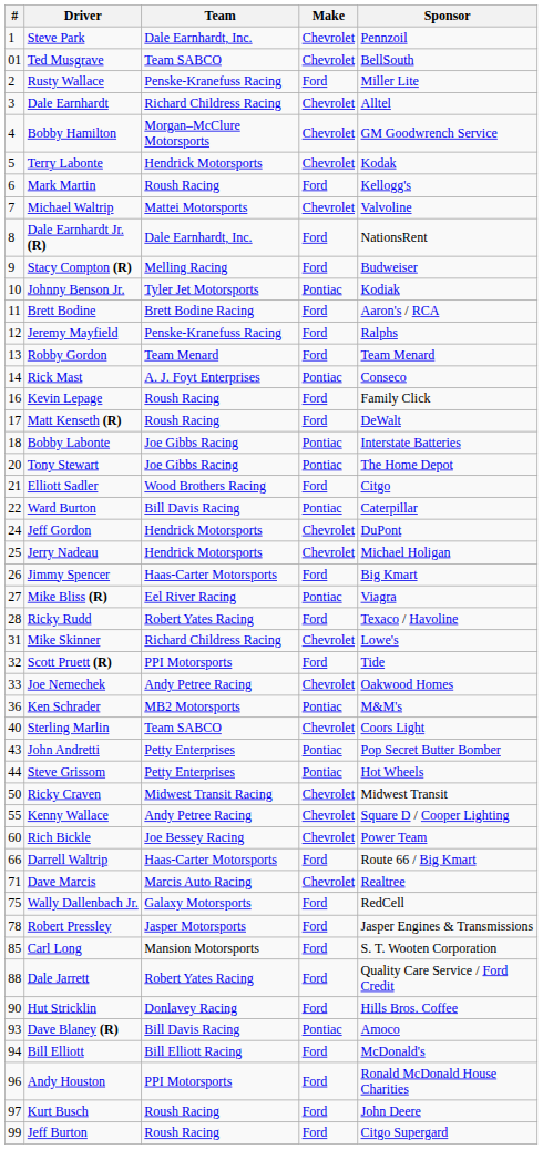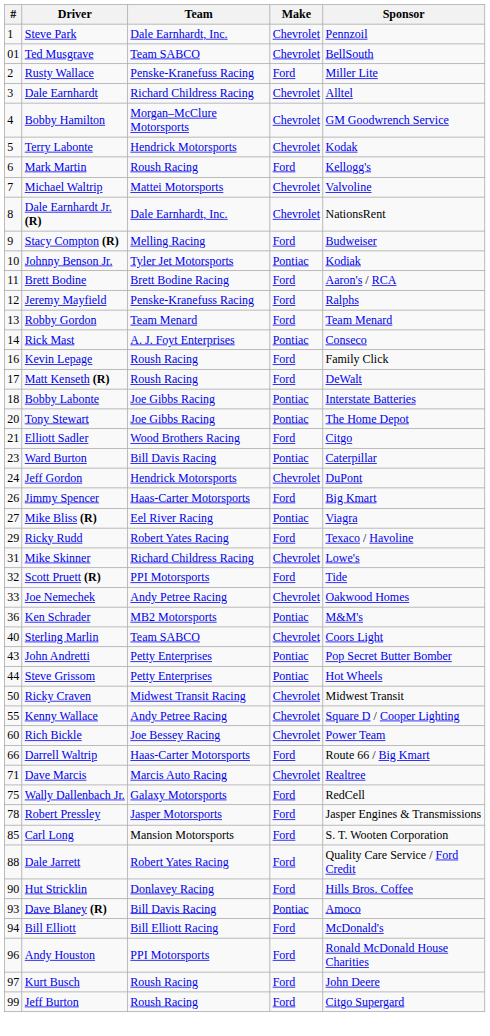 <table class="wikitable" style="font-size:95%">
 <tr>
 <th>#</th>
 <th>Driver</th>
 <th>Team</th>
 <th>Make</th>
 <th>Sponsor</th>
 </tr>
 <tr>
 <td>1</td>
 <td><a href='#'>Steve Park</a></td>
 <td><a href='#'>Dale Earnhardt, Inc.</a></td>
 <td><a href='#'>Chevrolet</a></td>
 <td><a href='#'>Pennzoil</a></td>
 </tr>
 <tr>
 <td>01</td>
 <td><a href='#'>Ted Musgrave</a></td>
 <td><a href='#'>Team SABCO</a></td>
 <td><a href='#'>Chevrolet</a></td>
 <td><a href='#'>BellSouth</a></td>
 </tr>
 <tr>
 <td>2</td>
 <td><a href='#'>Rusty Wallace</a></td>
 <td><a href='#'>Penske-Kranefuss Racing</a></td>
 <td><a href='#'>Ford</a></td>
 <td><a href='#'>Miller Lite</a></td>
 </tr>
 <tr>
 <td>3</td>
 <td><a href='#'>Dale Earnhardt</a></td>
 <td><a href='#'>Richard Childress Racing</a></td>
 <td><a href='#'>Chevrolet</a></td>
 <td><a href='#'>Alltel</a></td>
 </tr>
 <tr>
 <td>4</td>
 <td><a href='#'>Bobby Hamilton</a></td>
 <td><a href='#'>Morgan–McClure Motorsports</a></td>
 <td><a href='#'>Chevrolet</a></td>
 <td><a href='#'>GM Goodwrench Service</a></td>
 </tr>
 <tr>
 <td>5</td>
 <td><a href='#'>Terry Labonte</a></td>
 <td><a href='#'>Hendrick Motorsports</a></td>
 <td><a href='#'>Chevrolet</a></td>
 <td><a href='#'>Kodak</a></td>
 </tr>
 <tr>
 <td>6</td>
 <td><a href='#'>Mark Martin</a></td>
 <td><a href='#'>Roush Racing</a></td>
 <td><a href='#'>Ford</a></td>
 <td><a href='#'>Kellogg's</a></td>
 </tr>
 <tr>
 <td>7</td>
 <td><a href='#'>Michael Waltrip</a></td>
 <td><a href='#'>Mattei Motorsports</a></td>
 <td><a href='#'>Chevrolet</a></td>
 <td><a href='#'>Valvoline</a></td>
 </tr>
 <tr>
 <td>8</td>
 <td><a href='#'>Dale Earnhardt Jr.</a> <strong>(R)</strong></td>
 <td><a href='#'>Dale Earnhardt, Inc.</a></td>
-<td><a href='#'>Ford</a></td>
+<td><a href='#'>Chevrolet</a></td>
 <td>NationsRent</td>
 </tr>
 <tr>
 <td>9</td>
 <td><a href='#'>Stacy Compton</a> <strong>(R)</strong></td>
 <td><a href='#'>Melling Racing</a></td>
 <td><a href='#'>Ford</a></td>
 <td><a href='#'>Budweiser</a></td>
 </tr>
 <tr>
 <td>10</td>
 <td><a href='#'>Johnny Benson Jr.</a></td>
 <td><a href='#'>Tyler Jet Motorsports</a></td>
 <td><a href='#'>Pontiac</a></td>
 <td><a href='#'>Kodiak</a></td>
 </tr>
 <tr>
 <td>11</td>
 <td><a href='#'>Brett Bodine</a></td>
 <td><a href='#'>Brett Bodine Racing</a></td>
 <td><a href='#'>Ford</a></td>
 <td><a href='#'>Aaron's</a> / <a href='#'>RCA</a></td>
 </tr>
 <tr>
 <td>12</td>
 <td><a href='#'>Jeremy Mayfield</a></td>
 <td><a href='#'>Penske-Kranefuss Racing</a></td>
 <td><a href='#'>Ford</a></td>
 <td><a href='#'>Ralphs</a></td>
 </tr>
 <tr>
 <td>13</td>
 <td><a href='#'>Robby Gordon</a></td>
 <td><a href='#'>Team Menard</a></td>
 <td><a href='#'>Ford</a></td>
 <td><a href='#'>Team Menard</a></td>
 </tr>
 <tr>
 <td>14</td>
 <td><a href='#'>Rick Mast</a></td>
 <td><a href='#'>A. J. Foyt Enterprises</a></td>
 <td><a href='#'>Pontiac</a></td>
 <td><a href='#'>Conseco</a></td>
 </tr>
 <tr>
 <td>16</td>
 <td><a href='#'>Kevin Lepage</a></td>
 <td><a href='#'>Roush Racing</a></td>
 <td><a href='#'>Ford</a></td>
 <td>Family Click</td>
 </tr>
 <tr>
 <td>17</td>
 <td><a href='#'>Matt Kenseth</a> <strong>(R)</strong></td>
 <td><a href='#'>Roush Racing</a></td>
 <td><a href='#'>Ford</a></td>
 <td><a href='#'>DeWalt</a></td>
 </tr>
 <tr>
 <td>18</td>
 <td><a href='#'>Bobby Labonte</a></td>
 <td><a href='#'>Joe Gibbs Racing</a></td>
 <td><a href='#'>Pontiac</a></td>
 <td><a href='#'>Interstate Batteries</a></td>
 </tr>
 <tr>
 <td>20</td>
 <td><a href='#'>Tony Stewart</a></td>
 <td><a href='#'>Joe Gibbs Racing</a></td>
 <td><a href='#'>Pontiac</a></td>
 <td><a href='#'>The Home Depot</a></td>
 </tr>
 <tr>
 <td>21</td>
 <td><a href='#'>Elliott Sadler</a></td>
 <td><a href='#'>Wood Brothers Racing</a></td>
 <td><a href='#'>Ford</a></td>
 <td><a href='#'>Citgo</a></td>
 </tr>
 <tr>
-<td>22</td>
+<td>23</td>
 <td><a href='#'>Ward Burton</a></td>
 <td><a href='#'>Bill Davis Racing</a></td>
 <td><a href='#'>Pontiac</a></td>
 <td><a href='#'>Caterpillar</a></td>
 </tr>
 <tr>
 <td>24</td>
 <td><a href='#'>Jeff Gordon</a></td>
 <td><a href='#'>Hendrick Motorsports</a></td>
 <td><a href='#'>Chevrolet</a></td>
 <td><a href='#'>DuPont</a></td>
-</tr>
-<tr>
-<td>25</td>
-<td><a href='#'>Jerry Nadeau</a></td>
-<td><a href='#'>Hendrick Motorsports</a></td>
-<td><a href='#'>Chevrolet</a></td>
-<td><a href='#'>Michael Holigan</a></td>
 </tr>
 <tr>
 <td>26</td>
 <td><a href='#'>Jimmy Spencer</a></td>
 <td><a href='#'>Haas-Carter Motorsports</a></td>
 <td><a href='#'>Ford</a></td>
 <td><a href='#'>Big Kmart</a></td>
 </tr>
 <tr>
 <td>27</td>
 <td><a href='#'>Mike Bliss</a> <strong>(R)</strong></td>
 <td><a href='#'>Eel River Racing</a></td>
 <td><a href='#'>Pontiac</a></td>
 <td><a href='#'>Viagra</a></td>
 </tr>
 <tr>
-<td>28</td>
+<td>29</td>
 <td><a href='#'>Ricky Rudd</a></td>
 <td><a href='#'>Robert Yates Racing</a></td>
 <td><a href='#'>Ford</a></td>
 <td><a href='#'>Texaco</a> / <a href='#'>Havoline</a></td>
 </tr>
 <tr>
 <td>31</td>
 <td><a href='#'>Mike Skinner</a></td>
 <td><a href='#'>Richard Childress Racing</a></td>
 <td><a href='#'>Chevrolet</a></td>
 <td><a href='#'>Lowe's</a></td>
 </tr>
 <tr>
 <td>32</td>
 <td><a href='#'>Scott Pruett</a> <strong>(R)</strong></td>
 <td><a href='#'>PPI Motorsports</a></td>
 <td><a href='#'>Ford</a></td>
 <td><a href='#'>Tide</a></td>
 </tr>
 <tr>
 <td>33</td>
 <td><a href='#'>Joe Nemechek</a></td>
 <td><a href='#'>Andy Petree Racing</a></td>
 <td><a href='#'>Chevrolet</a></td>
 <td><a href='#'>Oakwood Homes</a></td>
 </tr>
 <tr>
 <td>36</td>
 <td><a href='#'>Ken Schrader</a></td>
 <td><a href='#'>MB2 Motorsports</a></td>
 <td><a href='#'>Pontiac</a></td>
 <td><a href='#'>M&M's</a></td>
 </tr>
 <tr>
 <td>40</td>
 <td><a href='#'>Sterling Marlin</a></td>
 <td><a href='#'>Team SABCO</a></td>
 <td><a href='#'>Chevrolet</a></td>
 <td><a href='#'>Coors Light</a></td>
 </tr>
 <tr>
 <td>43</td>
 <td><a href='#'>John Andretti</a></td>
 <td><a href='#'>Petty Enterprises</a></td>
 <td><a href='#'>Pontiac</a></td>
 <td><a href='#'>Pop Secret Butter Bomber</a></td>
 </tr>
 <tr>
 <td>44</td>
 <td><a href='#'>Steve Grissom</a></td>
 <td><a href='#'>Petty Enterprises</a></td>
 <td><a href='#'>Pontiac</a></td>
 <td><a href='#'>Hot Wheels</a></td>
 </tr>
 <tr>
 <td>50</td>
 <td><a href='#'>Ricky Craven</a></td>
 <td><a href='#'>Midwest Transit Racing</a></td>
 <td><a href='#'>Chevrolet</a></td>
 <td>Midwest Transit</td>
 </tr>
 <tr>
 <td>55</td>
 <td><a href='#'>Kenny Wallace</a></td>
 <td><a href='#'>Andy Petree Racing</a></td>
 <td><a href='#'>Chevrolet</a></td>
 <td><a href='#'>Square D</a> / <a href='#'>Cooper Lighting</a></td>
 </tr>
 <tr>
 <td>60</td>
 <td><a href='#'>Rich Bickle</a></td>
 <td><a href='#'>Joe Bessey Racing</a></td>
 <td><a href='#'>Chevrolet</a></td>
 <td><a href='#'>Power Team</a></td>
 </tr>
 <tr>
 <td>66</td>
 <td><a href='#'>Darrell Waltrip</a></td>
 <td><a href='#'>Haas-Carter Motorsports</a></td>
 <td><a href='#'>Ford</a></td>
 <td>Route 66 /  <a href='#'>Big Kmart</a></td>
 </tr>
 <tr>
 <td>71</td>
 <td><a href='#'>Dave Marcis</a></td>
 <td><a href='#'>Marcis Auto Racing</a></td>
 <td><a href='#'>Chevrolet</a></td>
 <td><a href='#'>Realtree</a></td>
 </tr>
 <tr>
 <td>75</td>
 <td><a href='#'>Wally Dallenbach Jr.</a></td>
 <td><a href='#'>Galaxy Motorsports</a></td>
 <td><a href='#'>Ford</a></td>
 <td>RedCell</td>
 </tr>
 <tr>
 <td>78</td>
 <td><a href='#'>Robert Pressley</a></td>
 <td><a href='#'>Jasper Motorsports</a></td>
 <td><a href='#'>Ford</a></td>
 <td>Jasper Engines & Transmissions</td>
 </tr>
 <tr>
 <td>85</td>
 <td><a href='#'>Carl Long</a></td>
 <td>Mansion Motorsports</td>
 <td><a href='#'>Ford</a></td>
 <td>S. T. Wooten Corporation</td>
 </tr>
 <tr>
 <td>88</td>
 <td><a href='#'>Dale Jarrett</a></td>
 <td><a href='#'>Robert Yates Racing</a></td>
 <td><a href='#'>Ford</a></td>
 <td>Quality Care Service / <a href='#'>Ford Credit</a></td>
 </tr>
 <tr>
 <td>90</td>
 <td><a href='#'>Hut Stricklin</a></td>
 <td><a href='#'>Donlavey Racing</a></td>
 <td><a href='#'>Ford</a></td>
 <td><a href='#'>Hills Bros. Coffee</a></td>
 </tr>
 <tr>
 <td>93</td>
 <td><a href='#'>Dave Blaney</a> <strong>(R)</strong></td>
 <td><a href='#'>Bill Davis Racing</a></td>
 <td><a href='#'>Pontiac</a></td>
 <td><a href='#'>Amoco</a></td>
 </tr>
 <tr>
 <td>94</td>
 <td><a href='#'>Bill Elliott</a></td>
 <td><a href='#'>Bill Elliott Racing</a></td>
 <td><a href='#'>Ford</a></td>
 <td><a href='#'>McDonald's</a></td>
 </tr>
 <tr>
 <td>96</td>
 <td><a href='#'>Andy Houston</a></td>
 <td><a href='#'>PPI Motorsports</a></td>
 <td><a href='#'>Ford</a></td>
 <td><a href='#'>Ronald McDonald House Charities</a></td>
 </tr>
 <tr>
 <td>97</td>
 <td><a href='#'>Kurt Busch</a></td>
 <td><a href='#'>Roush Racing</a></td>
 <td><a href='#'>Ford</a></td>
 <td><a href='#'>John Deere</a></td>
 </tr>
 <tr>
 <td>99</td>
 <td><a href='#'>Jeff Burton</a></td>
 <td><a href='#'>Roush Racing</a></td>
 <td><a href='#'>Ford</a></td>
 <td><a href='#'>Citgo Supergard</a></td>
 </tr>
 </table>
